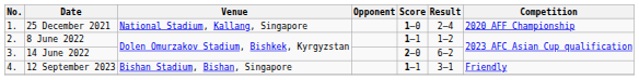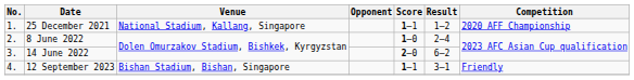 <table class="wikitable" style="font-size:100%;">
 <tr>
 <th>No.</th>
 <th>Date</th>
 <th>Venue</th>
 <th>Opponent</th>
 <th>Score</th>
 <th>Result</th>
 <th>Competition</th>
 </tr>
 <tr>
 <td>1.</td>
 <td>25 December 2021</td>
 <td><a href='#'>National Stadium</a>, <a href='#'>Kallang</a>, Singapore</td>
 <td></td>
-<td align=center><strong>1</strong>–0</td>
-<td align=center>2–4</td>
+<td align=center><strong>1</strong>–1</td>
+<td align=center>1–2</td>
 <td><a href='#'>2020 AFF Championship</a></td>
 </tr>
 <tr>
 <td>2.</td>
 <td>8 June 2022</td>
 <td rowspan=2><a href='#'>Dolen Omurzakov Stadium</a>, <a href='#'>Bishkek</a>, Kyrgyzstan</td>
 <td></td>
-<td align=center><strong>1</strong>–1</td>
-<td align=center>1–2</td>
+<td align=center><strong>1</strong>–0</td>
+<td align=center>2–4</td>
 <td rowspan=2><a href='#'>2023 AFC Asian Cup qualification</a></td>
 </tr>
 <tr>
 <td>3.</td>
 <td>14 June 2022</td>
 <td></td>
 <td align=center><strong>2</strong>–0</td>
 <td align=center>6–2</td>
 </tr>
 <tr>
 <td>4.</td>
 <td>12 September 2023</td>
 <td><a href='#'>Bishan Stadium</a>, <a href='#'>Bishan</a>, Singapore</td>
 <td></td>
 <td align=center><strong>1</strong>–1</td>
 <td align=center>3–1</td>
 <td><a href='#'>Friendly</a></td>
 </tr>
 <tr>
 </tr>
 </table>
